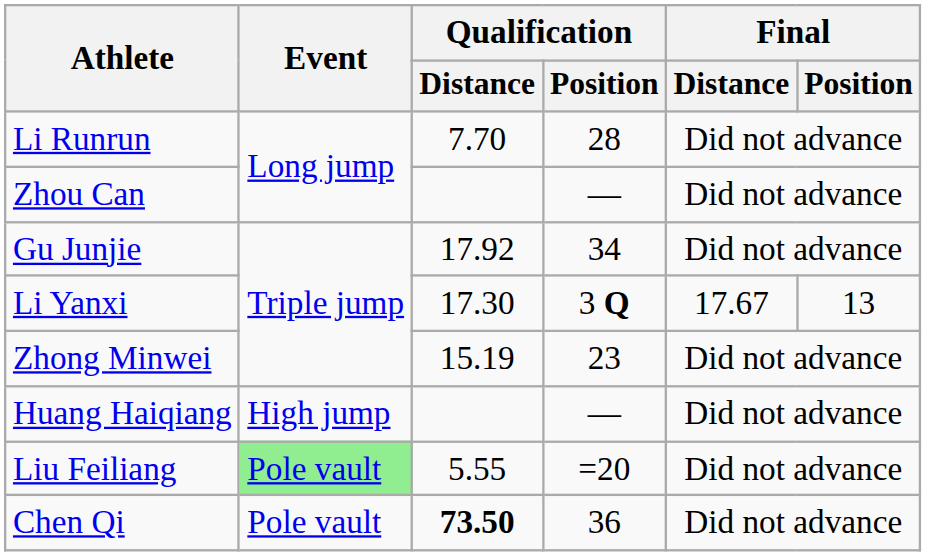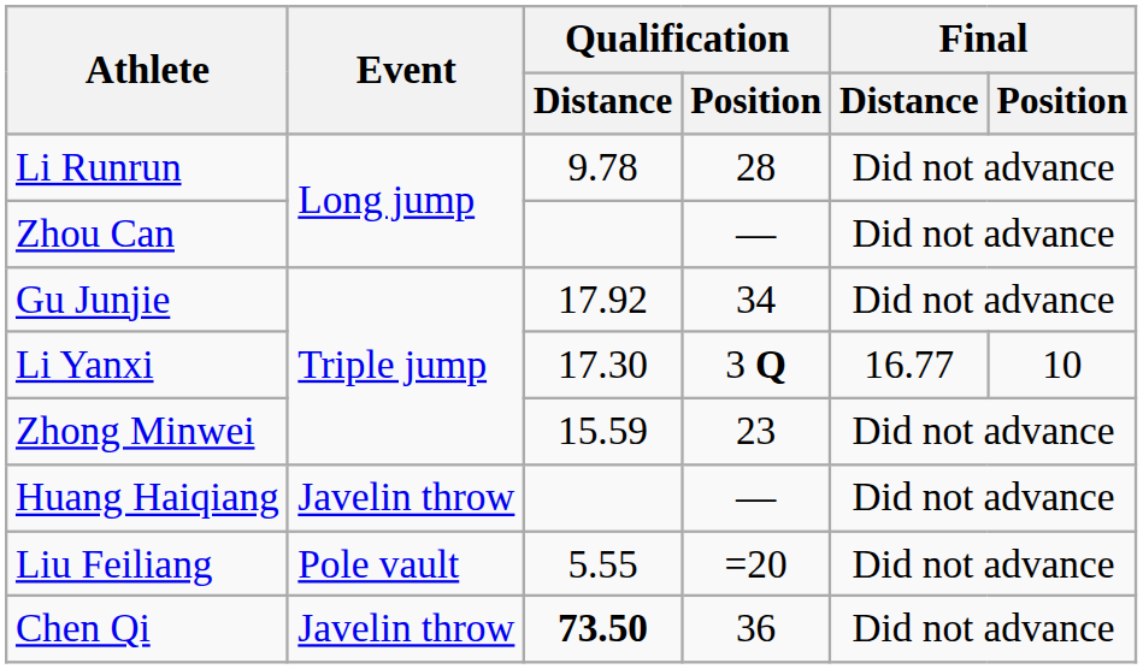 <table class=wikitable style="font-size:90%">
 <tr>
 <th rowspan="2">Athlete</th>
 <th rowspan="2">Event</th>
 <th colspan="2">Qualification</th>
 <th colspan="2">Final</th>
 </tr>
 <tr style="font-size:95%">
 <th>Distance</th>
 <th>Position</th>
 <th>Distance</th>
 <th>Position</th>
 </tr>
 <tr align=center>
 <td align=left><a href='#'>Li Runrun</a></td>
 <td align=left rowspan=2><a href='#'>Long jump</a></td>
-<td>7.70</td>
+<td>9.78</td>
 <td>28</td>
 <td colspan=2>Did not advance</td>
 </tr>
 <tr align=center>
 <td align=left><a href='#'>Zhou Can</a></td>
 <td></td>
 <td>—</td>
 <td colspan=2>Did not advance</td>
 </tr>
 <tr align=center>
 <td align=left><a href='#'>Gu Junjie</a></td>
 <td align=left rowspan=3><a href='#'>Triple jump</a></td>
 <td>17.92</td>
 <td>34</td>
 <td colspan=2>Did not advance</td>
 </tr>
 <tr align=center>
 <td align=left><a href='#'>Li Yanxi</a></td>
 <td>17.30</td>
 <td>3 <strong>Q</strong></td>
-<td>17.67</td>
-<td>13</td>
+<td>16.77</td>
+<td>10</td>
 </tr>
 <tr align=center>
 <td align=left><a href='#'>Zhong Minwei</a></td>
-<td>15.19</td>
+<td>15.59</td>
 <td>23</td>
 <td colspan=2>Did not advance</td>
 </tr>
 <tr align=center>
 <td align=left><a href='#'>Huang Haiqiang</a></td>
-<td align=left><a href='#'>High jump</a></td>
+<td align=left><a href='#'>Javelin throw</a></td>
 <td></td>
 <td>—</td>
 <td colspan=2>Did not advance</td>
 </tr>
 <tr align=center>
 <td align=left><a href='#'>Liu Feiliang</a></td>
-<td align=left style="background: lightgreen;"><a href='#'>Pole vault</a></td>
+<td align=left><a href='#'>Pole vault</a></td>
 <td>5.55</td>
 <td>=20</td>
 <td colspan=2>Did not advance</td>
 </tr>
 <tr align=center>
 <td align=left><a href='#'>Chen Qi</a></td>
-<td align=left><a href='#'>Pole vault</a></td>
+<td align=left><a href='#'>Javelin throw</a></td>
 <td><strong>73.50</strong></td>
 <td>36</td>
 <td colspan=2>Did not advance</td>
 </tr>
 </table>
